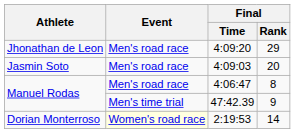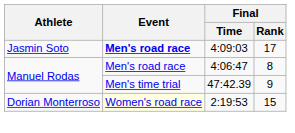 <table class="wikitable" border="1" style="font-size:90%">
 <tr>
 <th rowspan=2>Athlete</th>
 <th rowspan=2>Event</th>
 <th colspan=2>Final</th>
 </tr>
 <tr>
 <th>Time</th>
 <th>Rank</th>
 </tr>
 <tr align=center>
-<td align=left><a href='#'>Jhonathan de Leon</a></td>
-<td align=left><a href='#'>Men's road race</a></td>
-<td>4:09:20</td>
-<td>29</td>
-</tr>
-<tr align=center>
 <td align=left><a href='#'>Jasmin Soto</a></td>
-<td align=left><a href='#'>Men's road race</a></td>
+<td align=left><strong><a href='#'>Men's road race</a></strong></td>
 <td>4:09:03</td>
-<td>20</td>
+<td>17</td>
 </tr>
 <tr align=center>
 <td rowspan=2 align=left><a href='#'>Manuel Rodas</a></td>
 <td align=left><a href='#'>Men's road race</a></td>
 <td>4:06:47</td>
 <td>8</td>
 </tr>
 <tr align=center>
 <td align=left><a href='#'>Men's time trial</a></td>
 <td>47:42.39</td>
 <td>9</td>
 </tr>
 <tr align=center>
 <td align=left><a href='#'>Dorian Monterroso</a></td>
 <td align=left style="background: lightyellow;"><a href='#'>Women's road race</a></td>
 <td>2:19:53</td>
-<td>14</td>
+<td>15</td>
 </tr>
 </table>
